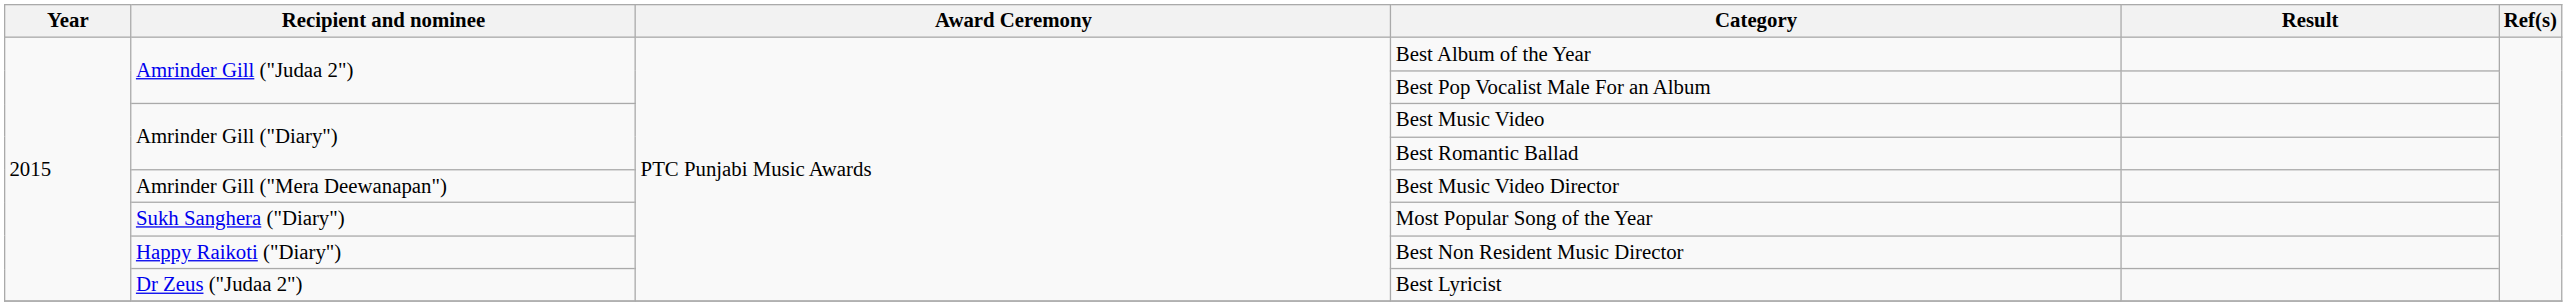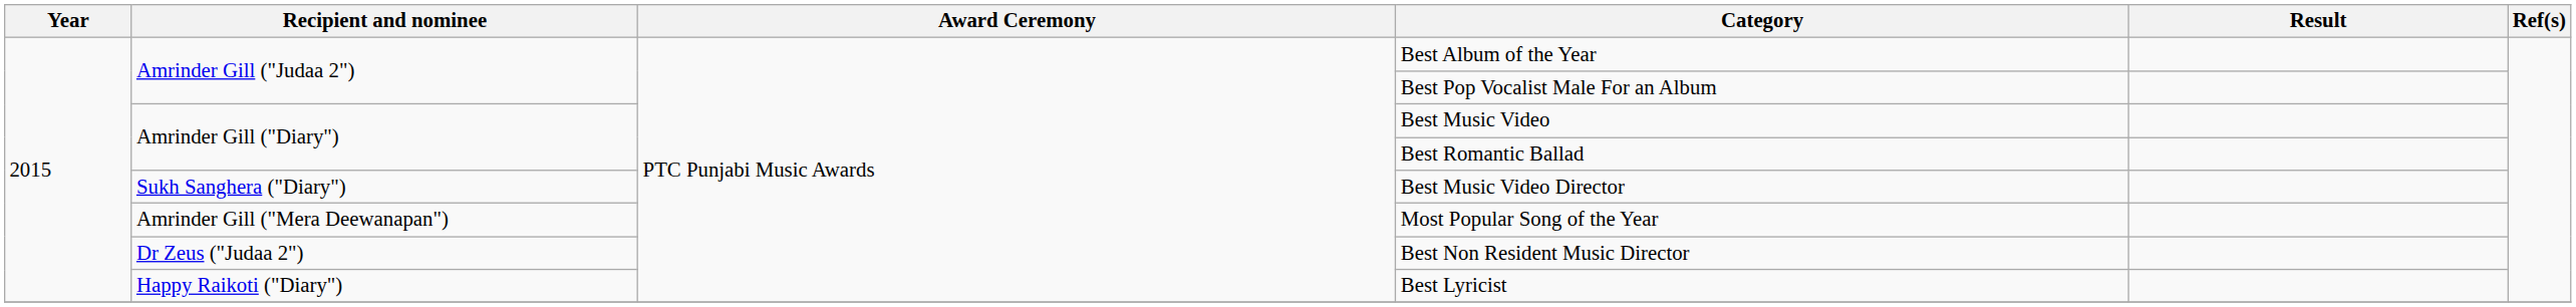 <table class="wikitable plainrowheaders">
 <tr>
 <th width=5%>Year</th>
 <th style="width:20%;">Recipient and nominee</th>
 <th style="width:30%;">Award Ceremony</th>
 <th style="width:29%;">Category</th>
 <th style="width:15%;">Result</th>
 <th>Ref(s)</th>
 </tr>
 <tr>
 <td rowspan="8">2015</td>
 <td rowspan="2"><a href='#'>Amrinder Gill</a> ("Judaa 2")</td>
 <td rowspan="8">PTC Punjabi Music Awards</td>
 <td>Best Album of the Year</td>
 <td></td>
 <td rowspan="8"></td>
 </tr>
 <tr>
 <td>Best Pop Vocalist Male For an Album</td>
 <td></td>
 </tr>
 <tr>
 <td rowspan="2">Amrinder Gill ("Diary")</td>
 <td>Best Music Video</td>
 <td></td>
 </tr>
 <tr>
 <td>Best Romantic Ballad</td>
 <td></td>
 </tr>
 <tr>
-<td>Amrinder Gill ("Mera Deewanapan")</td>
+<td><a href='#'>Sukh Sanghera</a> ("Diary")</td>
 <td>Best Music Video Director</td>
 <td></td>
 </tr>
 <tr>
-<td><a href='#'>Sukh Sanghera</a> ("Diary")</td>
+<td>Amrinder Gill ("Mera Deewanapan")</td>
 <td>Most Popular Song of the Year</td>
 <td></td>
 </tr>
 <tr>
-<td><a href='#'>Happy Raikoti</a> ("Diary")</td>
+<td><a href='#'>Dr Zeus</a> ("Judaa 2")</td>
 <td>Best Non Resident Music Director</td>
 <td></td>
 </tr>
 <tr>
-<td><a href='#'>Dr Zeus</a> ("Judaa 2")</td>
+<td><a href='#'>Happy Raikoti</a> ("Diary")</td>
 <td>Best Lyricist</td>
 <td></td>
 </tr>
 <tr>
 </tr>
 </table>
